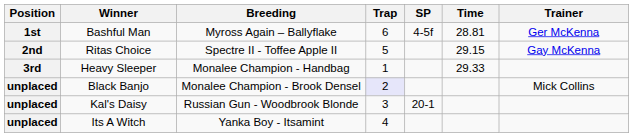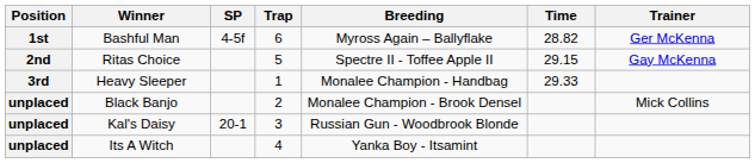 <table class="wikitable" style="text-align: center">
 <tr>
 <th width=50>Position</th>
 <th width=180>Winner</th>
+<th width=50>SP</th>
+<th width=50>Trap</th>
 <th width=300>Breeding</th>
-<th width=50>Trap</th>
-<th width=50>SP</th>
 <th width=80>Time</th>
 <th width=200>Trainer</th>
 </tr>
 <tr>
 <th>1st</th>
 <td>Bashful Man</td>
+<td>4-5f</td>
+<td>6</td>
 <td>Myross Again – Ballyflake</td>
-<td>6</td>
-<td>4-5f</td>
-<td>28.81</td>
+<td>28.82</td>
 <td><a href='#'>Ger McKenna</a></td>
 </tr>
 <tr>
 <th>2nd</th>
 <td>Ritas Choice</td>
+<td></td>
+<td>5</td>
 <td>Spectre II - Toffee Apple II</td>
-<td>5</td>
-<td></td>
 <td>29.15</td>
 <td><a href='#'>Gay McKenna</a></td>
 </tr>
 <tr>
 <th>3rd</th>
 <td>Heavy Sleeper</td>
+<td></td>
+<td>1</td>
 <td>Monalee Champion - Handbag</td>
-<td>1</td>
-<td></td>
 <td>29.33</td>
 <td></td>
 </tr>
 <tr>
 <th>unplaced</th>
 <td>Black Banjo</td>
+<td></td>
+<td>2</td>
 <td>Monalee Champion - Brook Densel</td>
-<td style="background: lavender;">2</td>
-<td></td>
 <td></td>
 <td>Mick Collins</td>
 </tr>
 <tr>
 <th>unplaced</th>
 <td>Kal's Daisy</td>
+<td>20-1</td>
+<td>3</td>
 <td>Russian Gun - Woodbrook Blonde</td>
-<td>3</td>
-<td>20-1</td>
 <td></td>
 <td></td>
 </tr>
 <tr>
 <th>unplaced</th>
 <td>Its A Witch</td>
+<td></td>
+<td>4</td>
 <td>Yanka Boy - Itsamint</td>
-<td>4</td>
-<td></td>
 <td></td>
 <td></td>
 </tr>
 </table>
